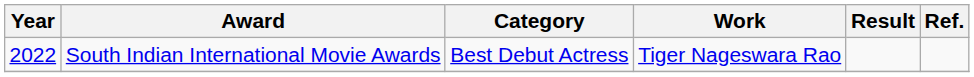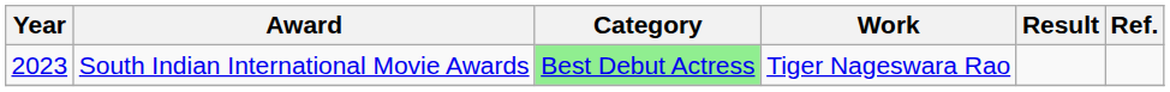 <table class="wikitable">
 <tr>
 <th>Year</th>
 <th>Award</th>
 <th>Category</th>
 <th>Work</th>
 <th>Result</th>
 <th>Ref.</th>
 </tr>
 <tr>
-<td><a href='#'>2022</a></td>
+<td><a href='#'>2023</a></td>
 <td><a href='#'>South Indian International Movie Awards</a></td>
-<td><a href='#'>Best Debut Actress</a></td>
+<td style="background: lightgreen;"><a href='#'>Best Debut Actress</a></td>
 <td><a href='#'>Tiger Nageswara Rao</a></td>
 <td></td>
 <td></td>
 </tr>
 <tr>
 </tr>
 </table>
